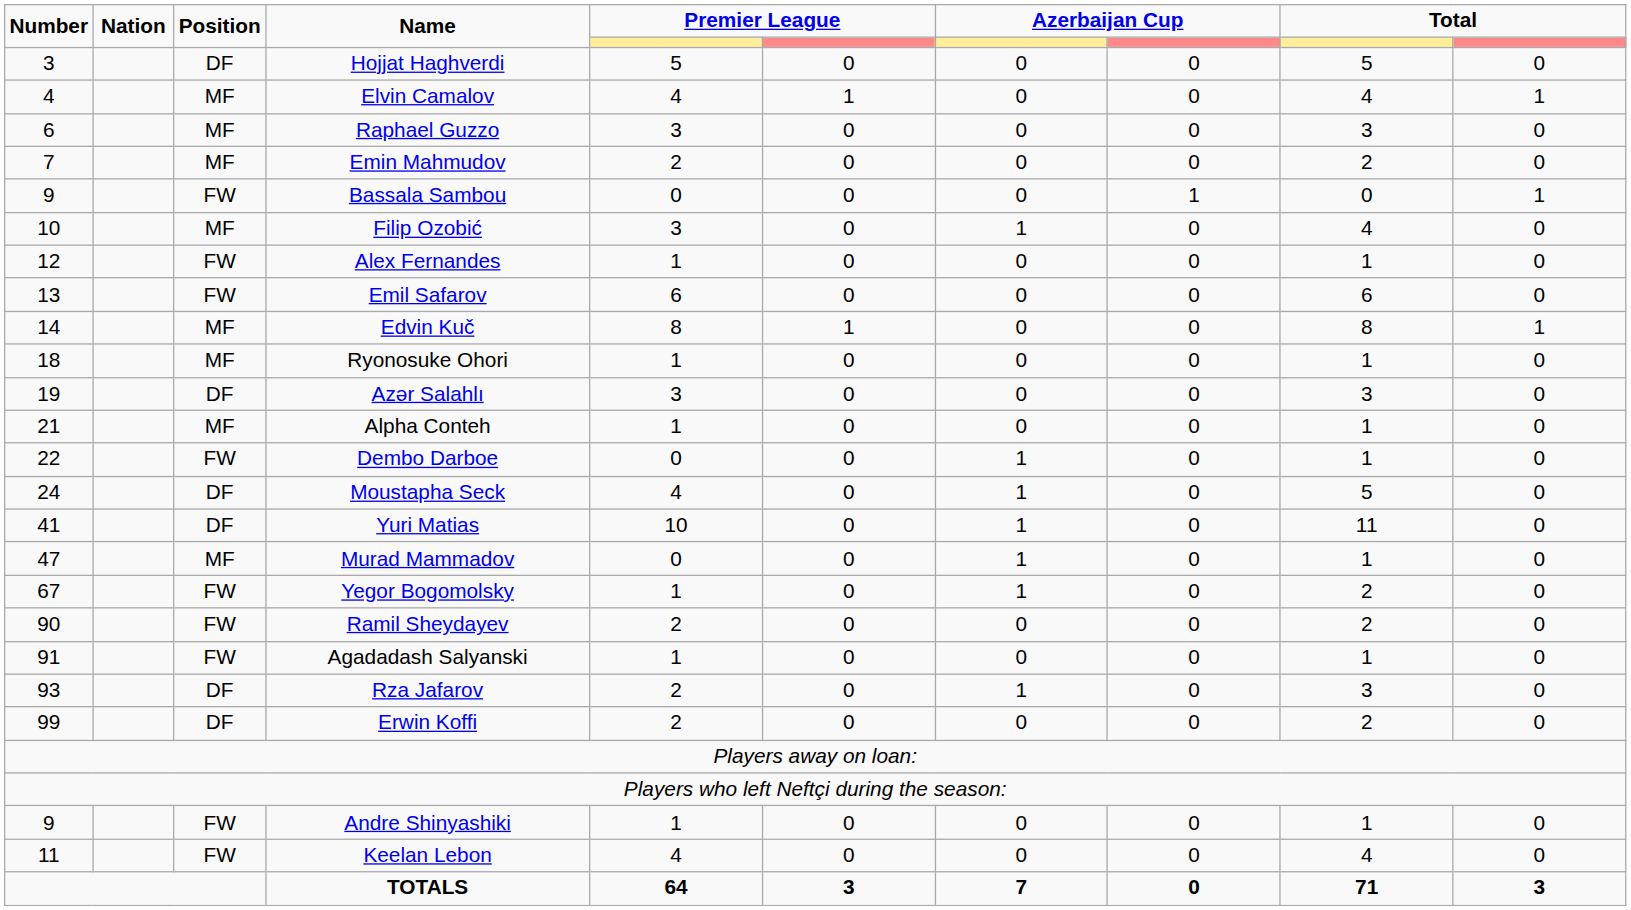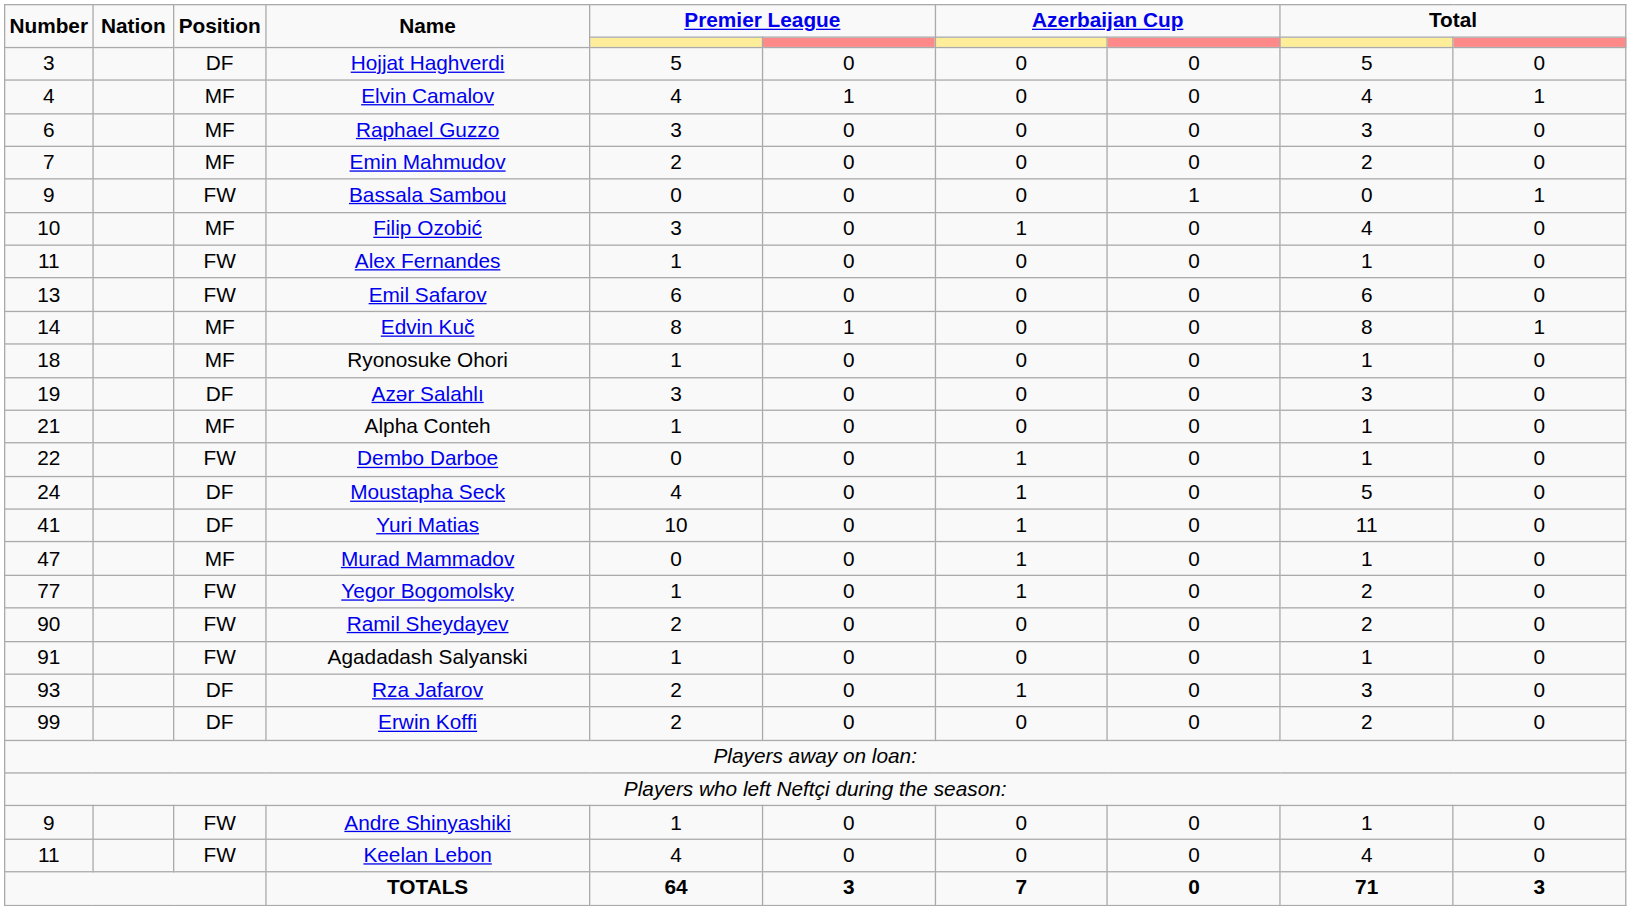 <table class="wikitable" style="text-align:center;">
 <tr>
 <td rowspan="2"  style="width:5%; text-align:center;"><strong>Number</strong></td>
 <td rowspan="2"  style="width:5%; text-align:center;"><strong>Nation</strong></td>
 <td rowspan="2"  style="width:5%; text-align:center;"><strong>Position</strong></td>
 <td rowspan="2"  style="width:20%; text-align:center;"><strong>Name</strong></td>
 <td colspan="2" style="text-align:center;"><strong><a href='#'>Premier League</a></strong></td>
 <td colspan="2" style="text-align:center;"><strong><a href='#'>Azerbaijan Cup</a></strong></td>
 <td colspan="2" style="text-align:center;"><strong>Total</strong></td>
 </tr>
 <tr>
 <th style="width:60px; background:#fe9;"></th>
 <th style="width:60px; background:#ff8888;"></th>
 <th style="width:60px; background:#fe9;"></th>
 <th style="width:60px; background:#ff8888;"></th>
 <th style="width:60px; background:#fe9;"></th>
 <th style="width:60px; background:#ff8888;"></th>
 </tr>
 <tr>
 <td>3</td>
 <td></td>
 <td>DF</td>
 <td><a href='#'>Hojjat Haghverdi</a></td>
 <td>5</td>
 <td>0</td>
 <td>0</td>
 <td>0</td>
 <td>5</td>
 <td>0</td>
 </tr>
 <tr>
 <td>4</td>
 <td></td>
 <td>MF</td>
 <td><a href='#'>Elvin Camalov</a></td>
 <td>4</td>
 <td>1</td>
 <td>0</td>
 <td>0</td>
 <td>4</td>
 <td>1</td>
 </tr>
 <tr>
 <td>6</td>
 <td></td>
 <td>MF</td>
 <td><a href='#'>Raphael Guzzo</a></td>
 <td>3</td>
 <td>0</td>
 <td>0</td>
 <td>0</td>
 <td>3</td>
 <td>0</td>
 </tr>
 <tr>
 <td>7</td>
 <td></td>
 <td>MF</td>
 <td><a href='#'>Emin Mahmudov</a></td>
 <td>2</td>
 <td>0</td>
 <td>0</td>
 <td>0</td>
 <td>2</td>
 <td>0</td>
 </tr>
 <tr>
 <td>9</td>
 <td></td>
 <td>FW</td>
 <td><a href='#'>Bassala Sambou</a></td>
 <td>0</td>
 <td>0</td>
 <td>0</td>
 <td>1</td>
 <td>0</td>
 <td>1</td>
 </tr>
 <tr>
 <td>10</td>
 <td></td>
 <td>MF</td>
 <td><a href='#'>Filip Ozobić</a></td>
 <td>3</td>
 <td>0</td>
 <td>1</td>
 <td>0</td>
 <td>4</td>
 <td>0</td>
 </tr>
 <tr>
-<td>12</td>
+<td>11</td>
 <td></td>
 <td>FW</td>
 <td><a href='#'>Alex Fernandes</a></td>
 <td>1</td>
 <td>0</td>
 <td>0</td>
 <td>0</td>
 <td>1</td>
 <td>0</td>
 </tr>
 <tr>
 <td>13</td>
 <td></td>
 <td>FW</td>
 <td><a href='#'>Emil Safarov</a></td>
 <td>6</td>
 <td>0</td>
 <td>0</td>
 <td>0</td>
 <td>6</td>
 <td>0</td>
 </tr>
 <tr>
 <td>14</td>
 <td></td>
 <td>MF</td>
 <td><a href='#'>Edvin Kuč</a></td>
 <td>8</td>
 <td>1</td>
 <td>0</td>
 <td>0</td>
 <td>8</td>
 <td>1</td>
 </tr>
 <tr>
 <td>18</td>
 <td></td>
 <td>MF</td>
 <td>Ryonosuke Ohori</td>
 <td>1</td>
 <td>0</td>
 <td>0</td>
 <td>0</td>
 <td>1</td>
 <td>0</td>
 </tr>
 <tr>
 <td>19</td>
 <td></td>
 <td>DF</td>
 <td><a href='#'>Azər Salahlı</a></td>
 <td>3</td>
 <td>0</td>
 <td>0</td>
 <td>0</td>
 <td>3</td>
 <td>0</td>
 </tr>
 <tr>
 <td>21</td>
 <td></td>
 <td>MF</td>
 <td>Alpha Conteh</td>
 <td>1</td>
 <td>0</td>
 <td>0</td>
 <td>0</td>
 <td>1</td>
 <td>0</td>
 </tr>
 <tr>
 <td>22</td>
 <td></td>
 <td>FW</td>
 <td><a href='#'>Dembo Darboe</a></td>
 <td>0</td>
 <td>0</td>
 <td>1</td>
 <td>0</td>
 <td>1</td>
 <td>0</td>
 </tr>
 <tr>
 <td>24</td>
 <td></td>
 <td>DF</td>
 <td><a href='#'>Moustapha Seck</a></td>
 <td>4</td>
 <td>0</td>
 <td>1</td>
 <td>0</td>
 <td>5</td>
 <td>0</td>
 </tr>
 <tr>
 <td>41</td>
 <td></td>
 <td>DF</td>
 <td><a href='#'>Yuri Matias</a></td>
 <td>10</td>
 <td>0</td>
 <td>1</td>
 <td>0</td>
 <td>11</td>
 <td>0</td>
 </tr>
 <tr>
 <td>47</td>
 <td></td>
 <td>MF</td>
 <td><a href='#'>Murad Mammadov</a></td>
 <td>0</td>
 <td>0</td>
 <td>1</td>
 <td>0</td>
 <td>1</td>
 <td>0</td>
 </tr>
 <tr>
-<td>67</td>
+<td>77</td>
 <td></td>
 <td>FW</td>
 <td><a href='#'>Yegor Bogomolsky</a></td>
 <td>1</td>
 <td>0</td>
 <td>1</td>
 <td>0</td>
 <td>2</td>
 <td>0</td>
 </tr>
 <tr>
 <td>90</td>
 <td></td>
 <td>FW</td>
 <td><a href='#'>Ramil Sheydayev</a></td>
 <td>2</td>
 <td>0</td>
 <td>0</td>
 <td>0</td>
 <td>2</td>
 <td>0</td>
 </tr>
 <tr>
 <td>91</td>
 <td></td>
 <td>FW</td>
 <td>Agadadash Salyanski</td>
 <td>1</td>
 <td>0</td>
 <td>0</td>
 <td>0</td>
 <td>1</td>
 <td>0</td>
 </tr>
 <tr>
 <td>93</td>
 <td></td>
 <td>DF</td>
 <td><a href='#'>Rza Jafarov</a></td>
 <td>2</td>
 <td>0</td>
 <td>1</td>
 <td>0</td>
 <td>3</td>
 <td>0</td>
 </tr>
 <tr>
 <td>99</td>
 <td></td>
 <td>DF</td>
 <td><a href='#'>Erwin Koffi</a></td>
 <td>2</td>
 <td>0</td>
 <td>0</td>
 <td>0</td>
 <td>2</td>
 <td>0</td>
 </tr>
 <tr>
 <td colspan="16"><em>Players away on loan:</em></td>
 </tr>
 <tr>
 <td colspan="16"><em>Players who left Neftçi during the season:</em></td>
 </tr>
 <tr>
 <td>9</td>
 <td></td>
 <td>FW</td>
 <td><a href='#'>Andre Shinyashiki</a></td>
 <td>1</td>
 <td>0</td>
 <td>0</td>
 <td>0</td>
 <td>1</td>
 <td>0</td>
 </tr>
 <tr>
 <td>11</td>
 <td></td>
 <td>FW</td>
 <td><a href='#'>Keelan Lebon</a></td>
 <td>4</td>
 <td>0</td>
 <td>0</td>
 <td>0</td>
 <td>4</td>
 <td>0</td>
 </tr>
 <tr>
 <td colspan="3"></td>
 <td><strong>TOTALS</strong></td>
 <td><strong>64</strong></td>
 <td><strong>3</strong></td>
 <td><strong>7</strong></td>
 <td><strong>0</strong></td>
 <td><strong>71</strong></td>
 <td><strong>3</strong></td>
 </tr>
 </table>
